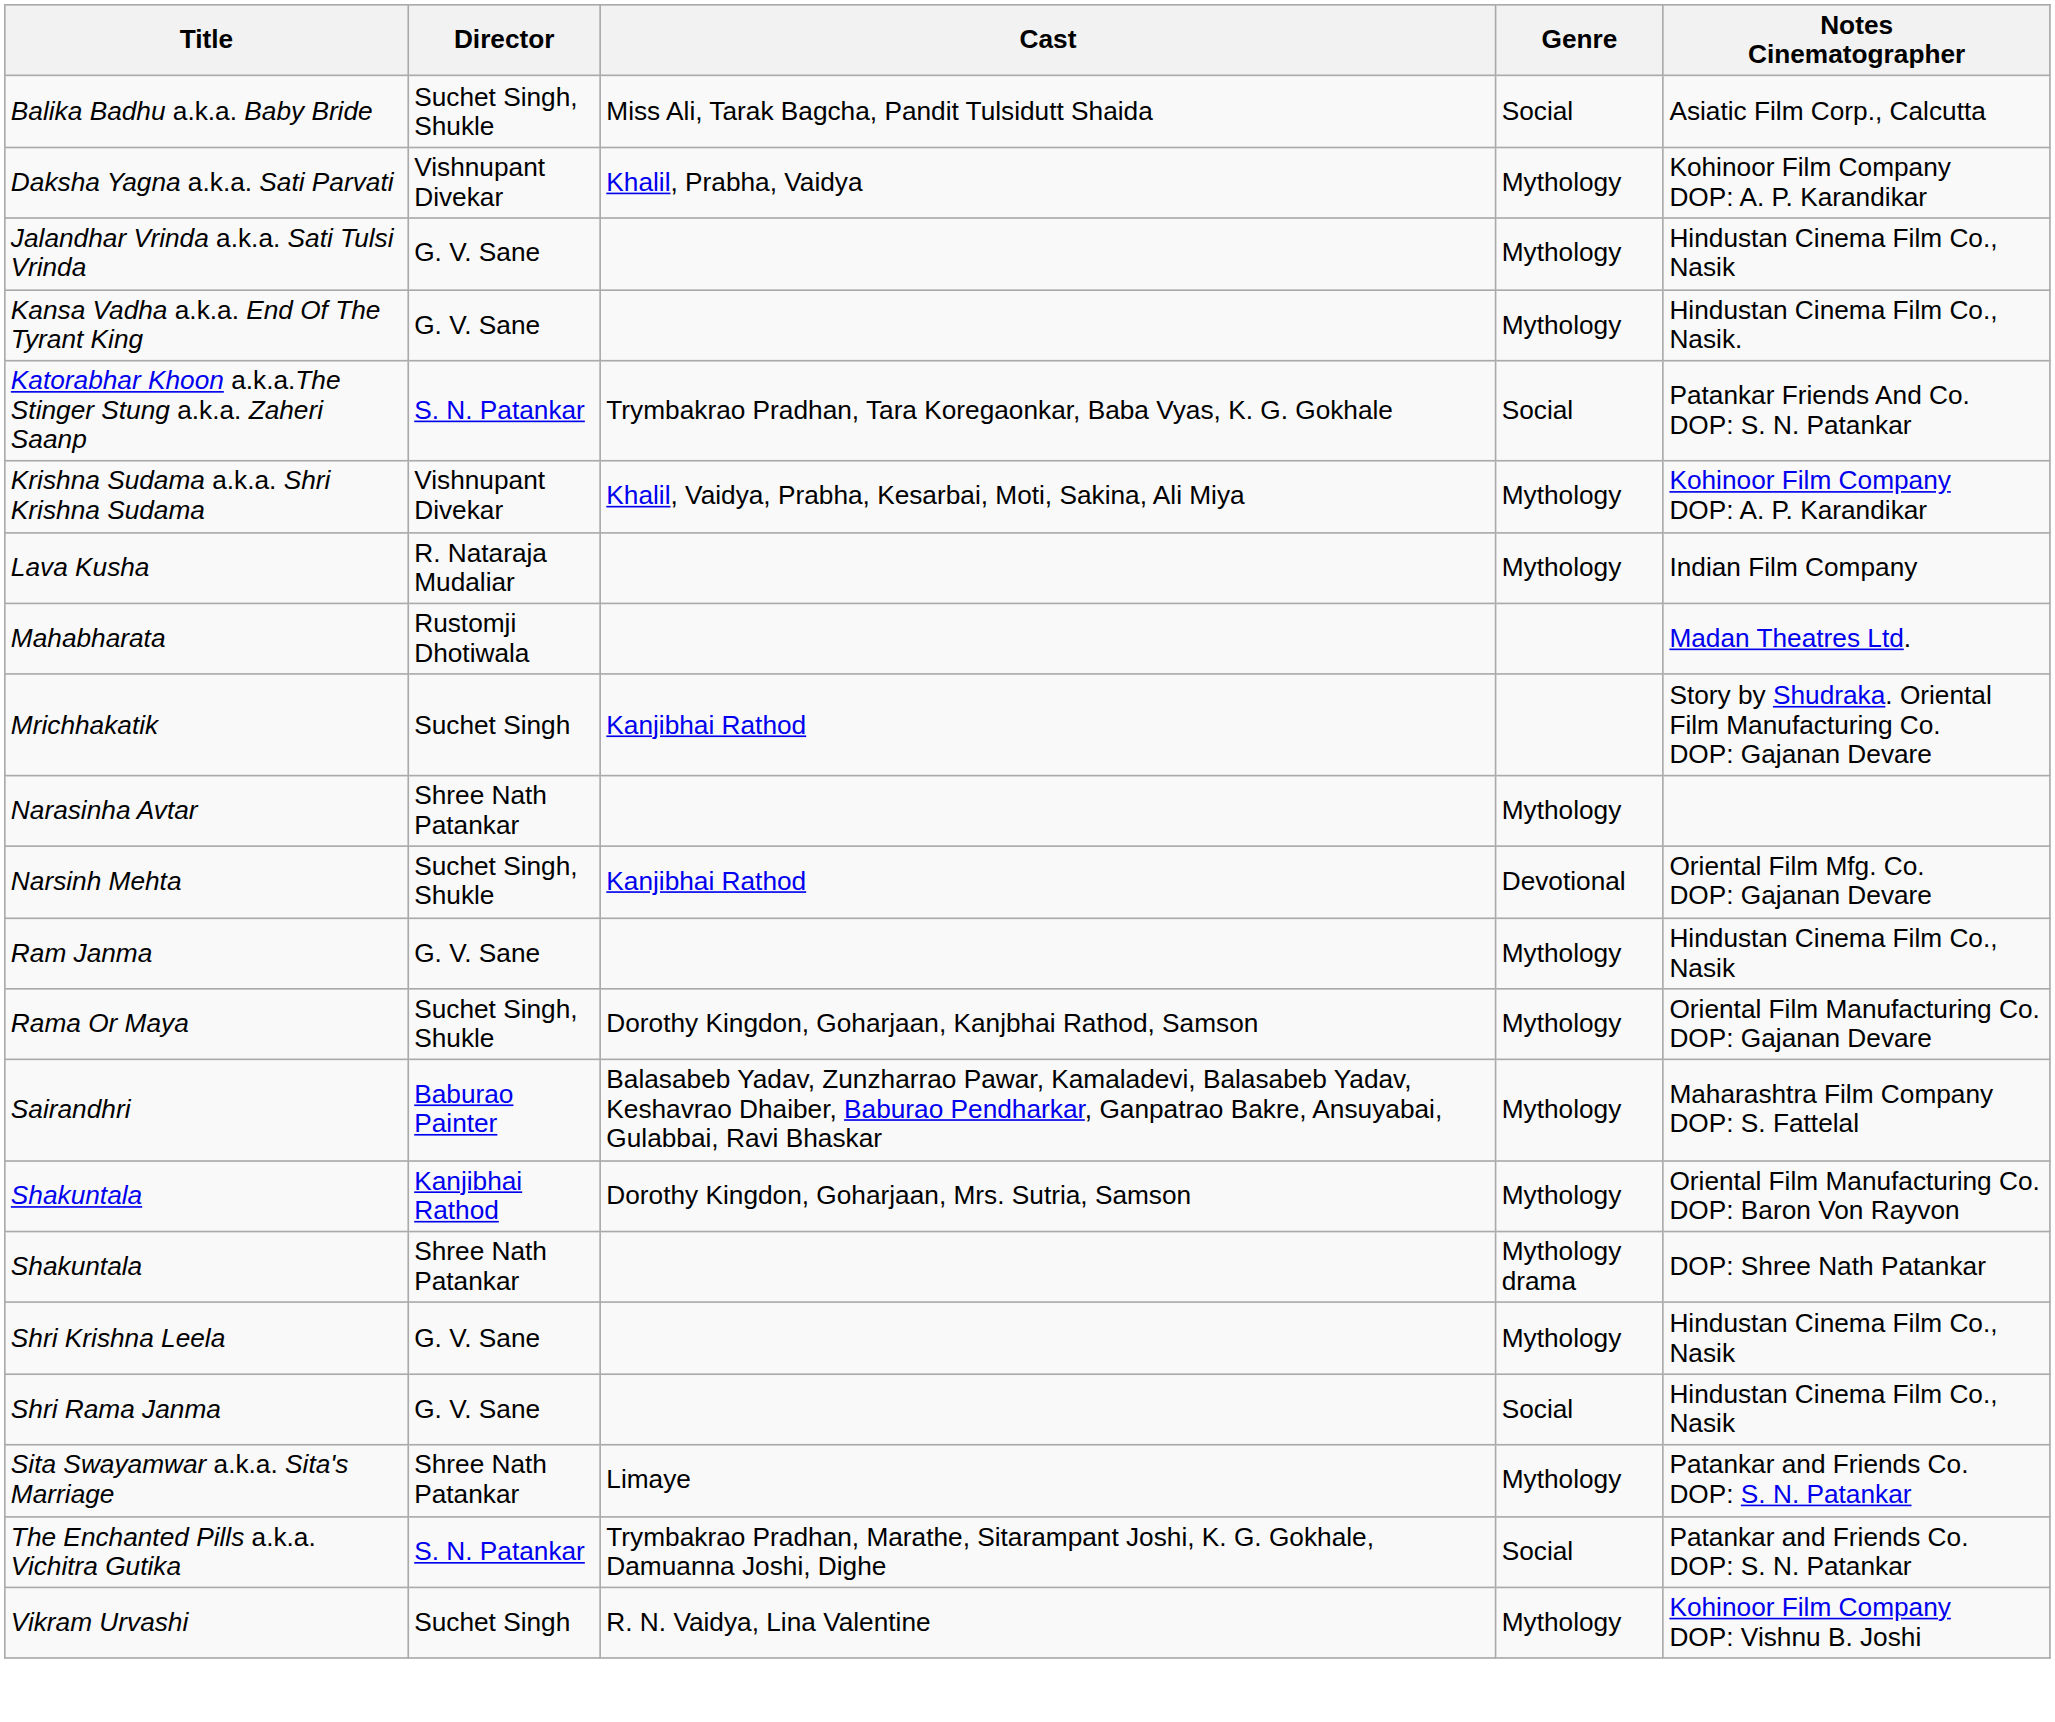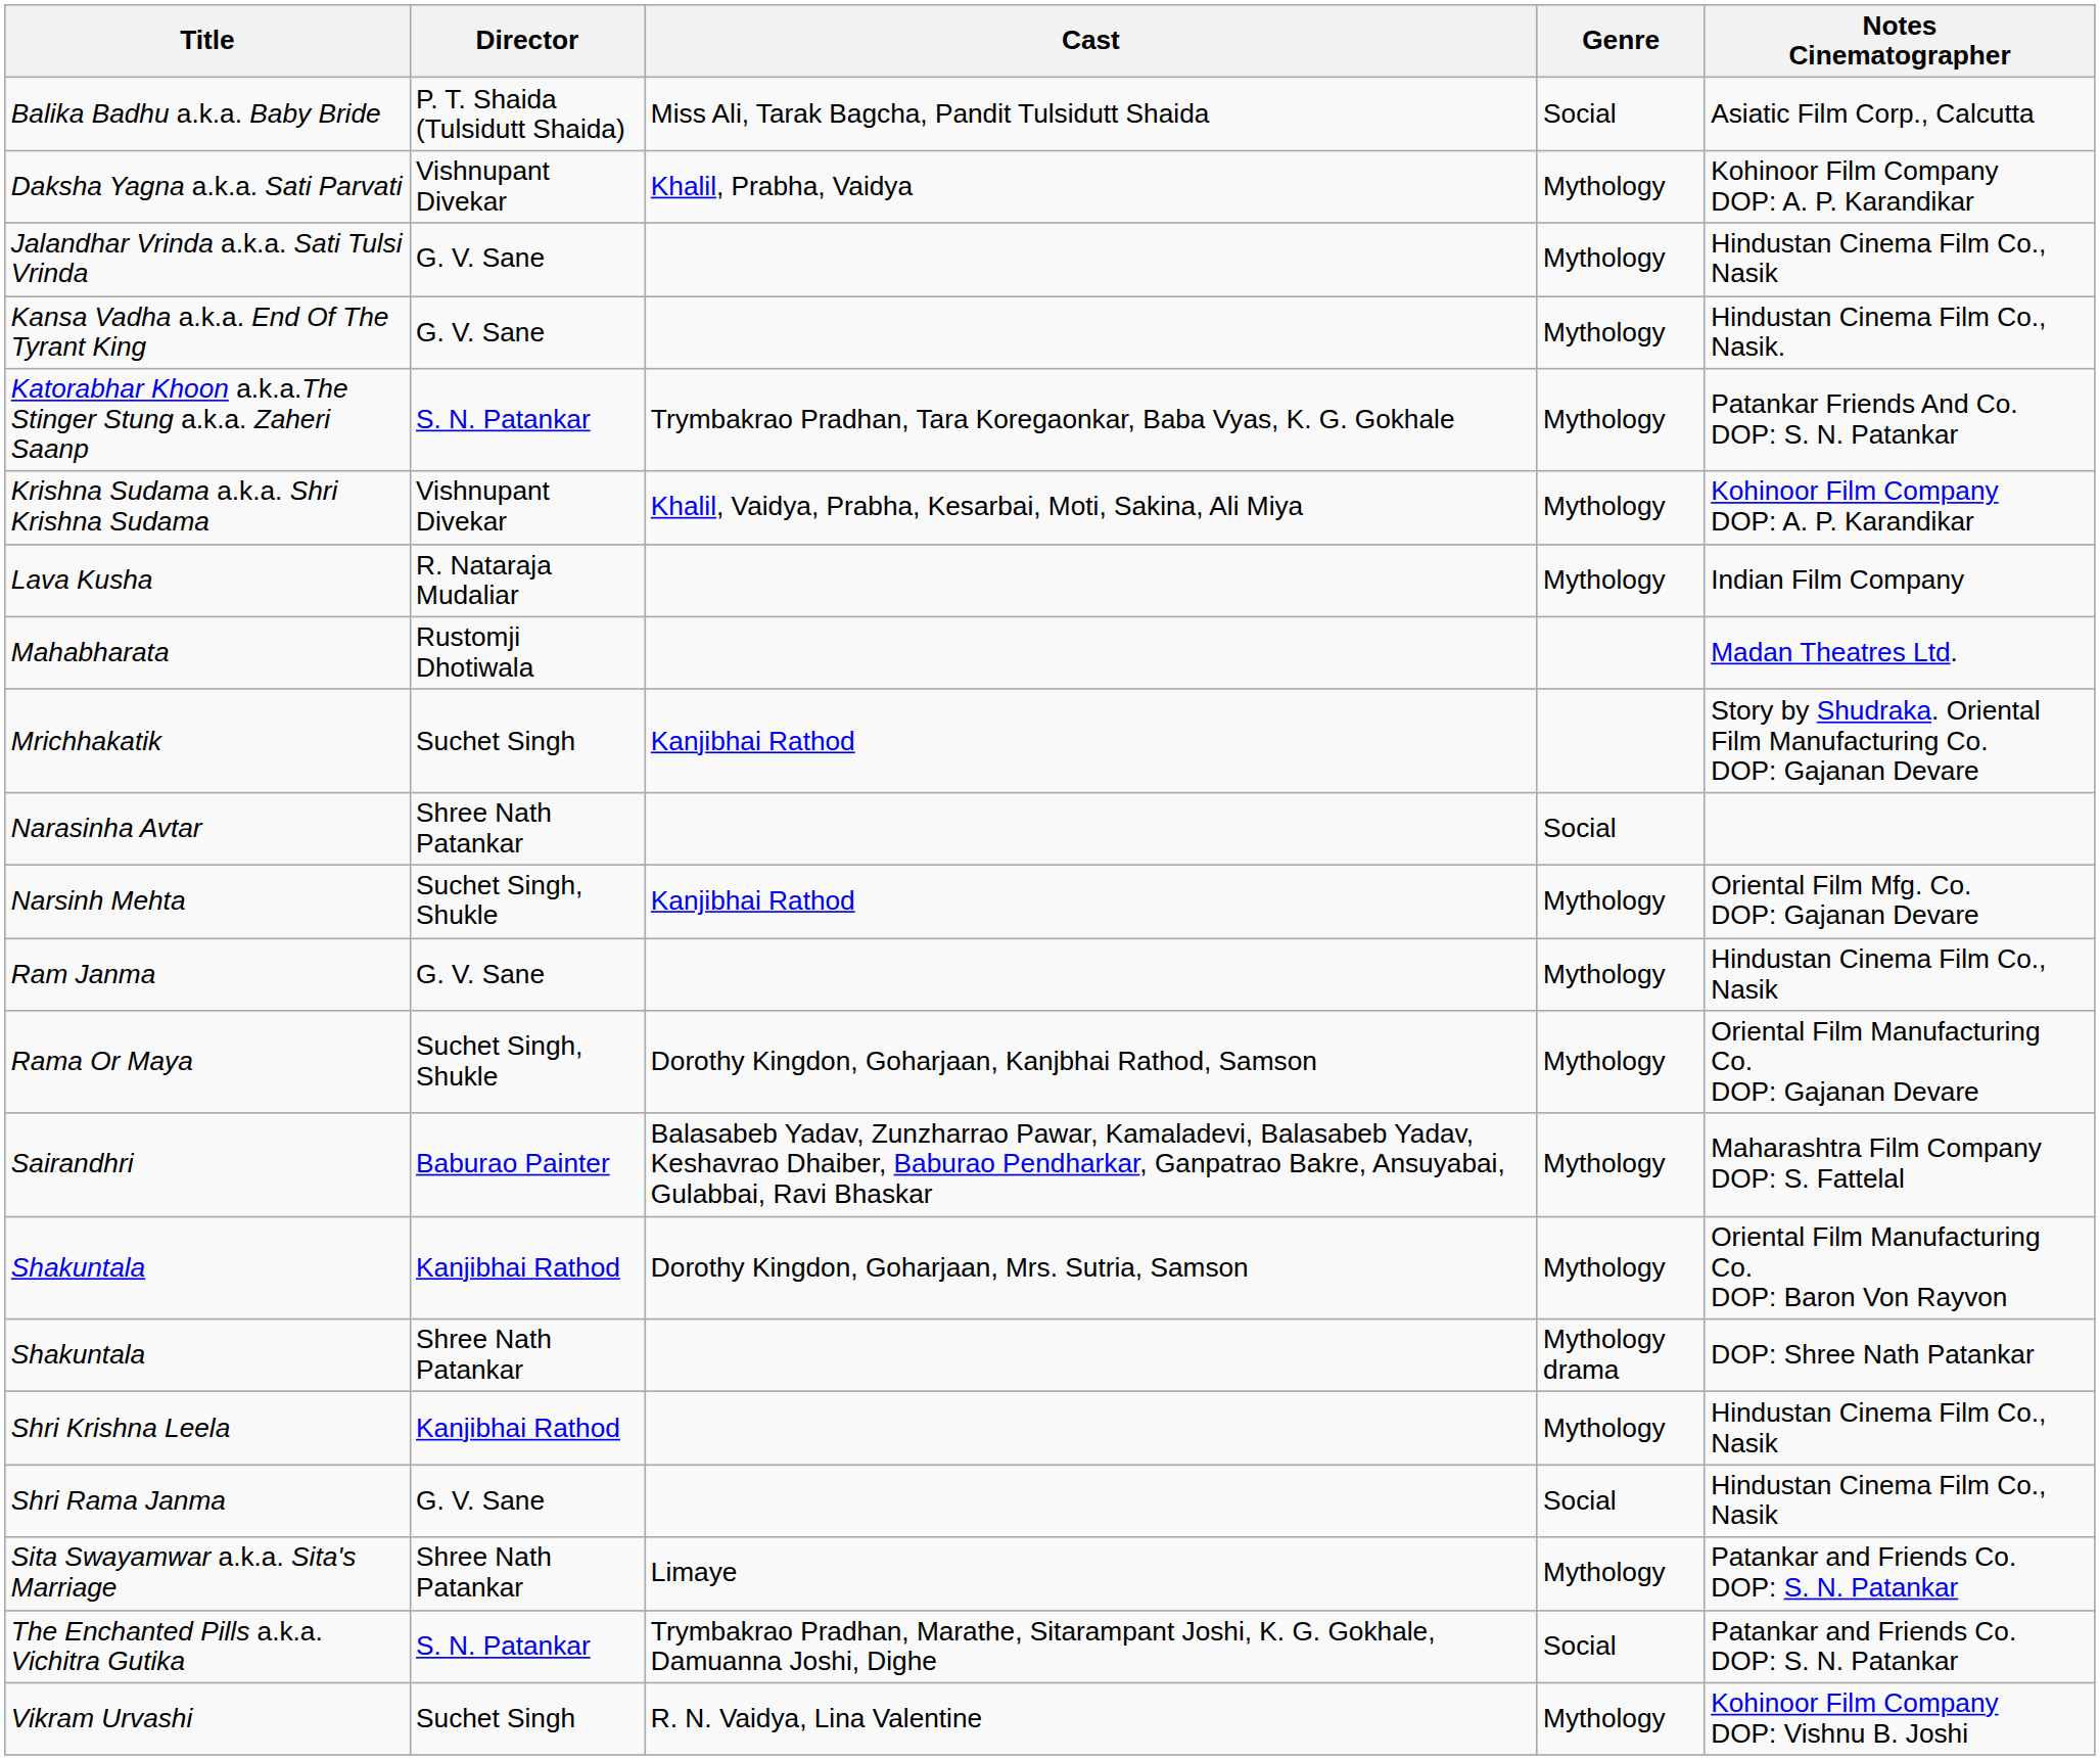 <table class="wikitable">
 <tr>
 <th>Title</th>
 <th>Director</th>
 <th>Cast</th>
 <th>Genre</th>
 <th>Notes<br>Cinematographer</th>
 </tr>
 <tr>
 <td><em>Balika Badhu</em> a.k.a. <em>Baby Bride</em></td>
-<td>Suchet Singh, Shukle</td>
+<td>P. T. Shaida (Tulsidutt Shaida)</td>
 <td>Miss Ali, Tarak Bagcha, Pandit Tulsidutt Shaida</td>
 <td>Social</td>
 <td>Asiatic Film Corp., Calcutta</td>
 </tr>
 <tr>
 <td><em>Daksha Yagna</em> a.k.a. <em>Sati Parvati</em></td>
 <td>Vishnupant Divekar</td>
 <td><a href='#'>Khalil</a>, Prabha, Vaidya</td>
 <td>Mythology</td>
 <td>Kohinoor Film Company<br>DOP: A. P. Karandikar</td>
 </tr>
 <tr>
 <td><em>Jalandhar Vrinda</em> a.k.a. <em>Sati Tulsi Vrinda</em></td>
 <td>G. V. Sane</td>
 <td></td>
 <td>Mythology</td>
 <td>Hindustan Cinema Film Co., Nasik</td>
 </tr>
 <tr>
 <td><em>Kansa Vadha</em> a.k.a. <em>End Of The Tyrant King</em></td>
 <td>G. V. Sane</td>
 <td></td>
 <td>Mythology</td>
 <td>Hindustan Cinema Film Co., Nasik.</td>
 </tr>
 <tr>
 <td><em><a href='#'>Katorabhar Khoon</a></em> a.k.a.<em>The Stinger Stung</em> a.k.a. <em>Zaheri Saanp</em></td>
 <td><a href='#'>S. N. Patankar</a></td>
 <td>Trymbakrao Pradhan, Tara Koregaonkar, Baba Vyas, K. G. Gokhale</td>
-<td>Social</td>
+<td>Mythology</td>
 <td>Patankar Friends And Co.<br>DOP: S. N. Patankar</td>
 </tr>
 <tr>
 <td><em>Krishna Sudama</em> a.k.a. <em>Shri Krishna Sudama</em></td>
 <td>Vishnupant Divekar</td>
 <td><a href='#'>Khalil</a>, Vaidya, Prabha, Kesarbai, Moti, Sakina, Ali Miya</td>
 <td>Mythology</td>
 <td><a href='#'>Kohinoor Film Company</a><br>DOP: A. P. Karandikar</td>
 </tr>
 <tr>
 <td><em>Lava Kusha</em></td>
 <td>R. Nataraja Mudaliar</td>
 <td></td>
 <td>Mythology</td>
 <td>Indian Film Company</td>
 </tr>
 <tr>
 <td><em>Mahabharata</em></td>
 <td>Rustomji Dhotiwala</td>
 <td></td>
 <td></td>
 <td><a href='#'>Madan Theatres Ltd</a>.</td>
 </tr>
 <tr>
 <td><em>Mrichhakatik</em></td>
 <td>Suchet Singh</td>
 <td><a href='#'>Kanjibhai Rathod</a></td>
 <td></td>
 <td>Story by <a href='#'>Shudraka</a>. Oriental Film Manufacturing Co.<br>DOP: Gajanan Devare</td>
 </tr>
 <tr>
 <td><em>Narasinha Avtar</em></td>
 <td>Shree Nath Patankar</td>
 <td></td>
-<td>Mythology</td>
+<td>Social</td>
 <td></td>
 </tr>
 <tr>
 <td><em>Narsinh Mehta</em></td>
 <td>Suchet Singh, Shukle</td>
 <td><a href='#'>Kanjibhai Rathod</a></td>
-<td>Devotional</td>
+<td>Mythology</td>
 <td>Oriental Film Mfg. Co.<br>DOP: Gajanan Devare</td>
 </tr>
 <tr>
 <td><em>Ram Janma</em></td>
 <td>G. V. Sane</td>
 <td></td>
 <td>Mythology</td>
 <td>Hindustan Cinema Film Co., Nasik</td>
 </tr>
 <tr>
 <td><em>Rama Or Maya</em></td>
 <td>Suchet Singh, Shukle</td>
 <td>Dorothy Kingdon, Goharjaan, Kanjbhai Rathod, Samson</td>
 <td>Mythology</td>
 <td>Oriental Film Manufacturing Co.<br>DOP: Gajanan Devare</td>
 </tr>
 <tr>
 <td><em>Sairandhri</em></td>
 <td><a href='#'>Baburao Painter</a></td>
 <td>Balasabeb Yadav, Zunzharrao Pawar, Kamaladevi, Balasabeb Yadav, Keshavrao Dhaiber, <a href='#'>Baburao Pendharkar</a>, Ganpatrao Bakre, Ansuyabai, Gulabbai, Ravi Bhaskar</td>
 <td>Mythology</td>
 <td>Maharashtra Film Company<br>DOP: S. Fattelal</td>
 </tr>
 <tr>
 <td><em><a href='#'>Shakuntala</a></em></td>
 <td><a href='#'>Kanjibhai Rathod</a></td>
 <td>Dorothy Kingdon, Goharjaan, Mrs. Sutria, Samson</td>
 <td>Mythology</td>
 <td>Oriental Film Manufacturing Co.<br>DOP: Baron Von Rayvon</td>
 </tr>
 <tr>
 <td><em>Shakuntala</em></td>
 <td>Shree Nath Patankar</td>
 <td></td>
 <td>Mythology drama</td>
 <td>DOP: Shree Nath Patankar</td>
 </tr>
 <tr>
 <td><em>Shri Krishna Leela</em></td>
-<td>G. V. Sane</td>
+<td><a href='#'>Kanjibhai Rathod</a></td>
 <td></td>
 <td>Mythology</td>
 <td>Hindustan Cinema Film Co., Nasik</td>
 </tr>
 <tr>
 <td><em>Shri Rama Janma</em></td>
 <td>G. V. Sane</td>
 <td></td>
 <td>Social</td>
 <td>Hindustan Cinema Film Co., Nasik</td>
 </tr>
 <tr>
 <td><em>Sita Swayamwar</em> a.k.a. <em>Sita's Marriage</em></td>
 <td>Shree Nath Patankar</td>
 <td>Limaye</td>
 <td>Mythology</td>
 <td>Patankar and Friends Co.<br>DOP: <a href='#'>S. N. Patankar</a></td>
 </tr>
 <tr>
 <td><em>The Enchanted Pills</em> a.k.a. <em>Vichitra Gutika</em></td>
 <td><a href='#'>S. N. Patankar</a></td>
 <td>Trymbakrao Pradhan, Marathe, Sitarampant Joshi, K. G. Gokhale, Damuanna Joshi, Dighe</td>
 <td>Social</td>
 <td>Patankar and Friends Co.<br>DOP: S. N. Patankar</td>
 </tr>
 <tr>
 <td><em>Vikram Urvashi</em></td>
 <td>Suchet Singh</td>
 <td>R. N. Vaidya, Lina Valentine</td>
 <td>Mythology</td>
 <td><a href='#'>Kohinoor Film Company</a><br>DOP: Vishnu B. Joshi</td>
 </tr>
 </table>
